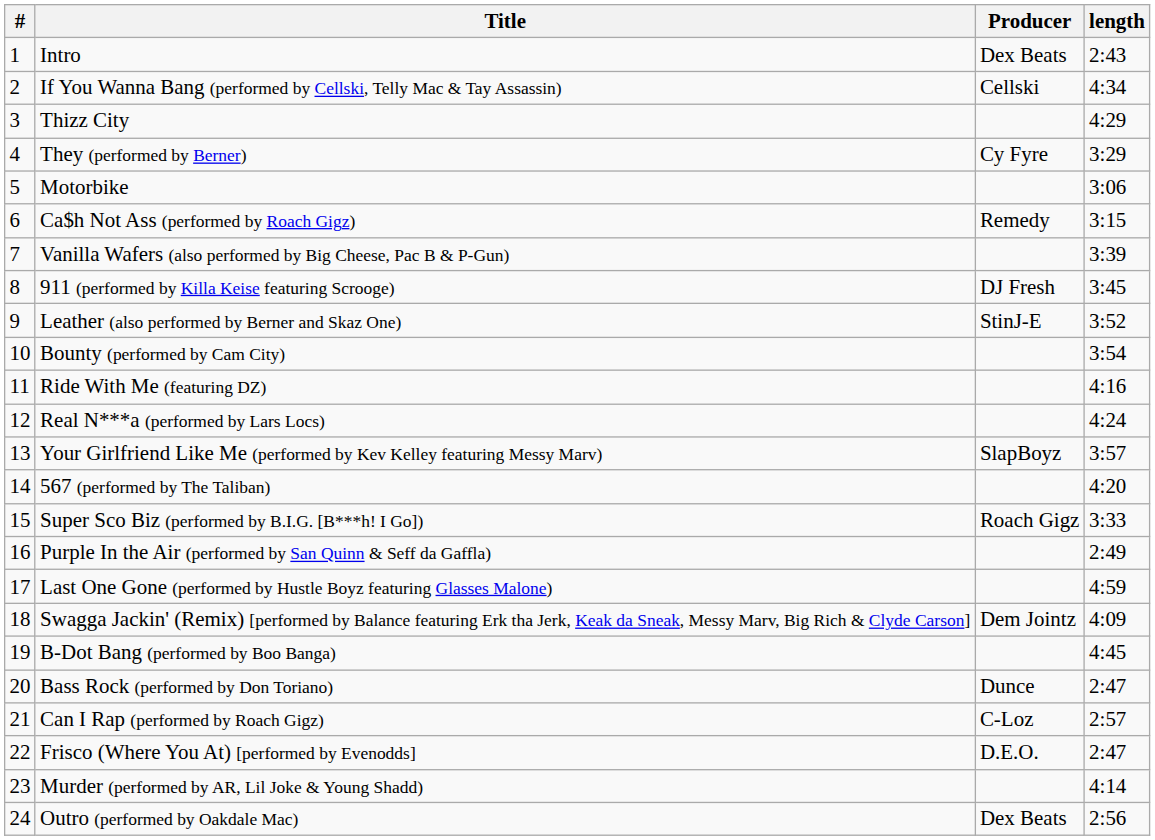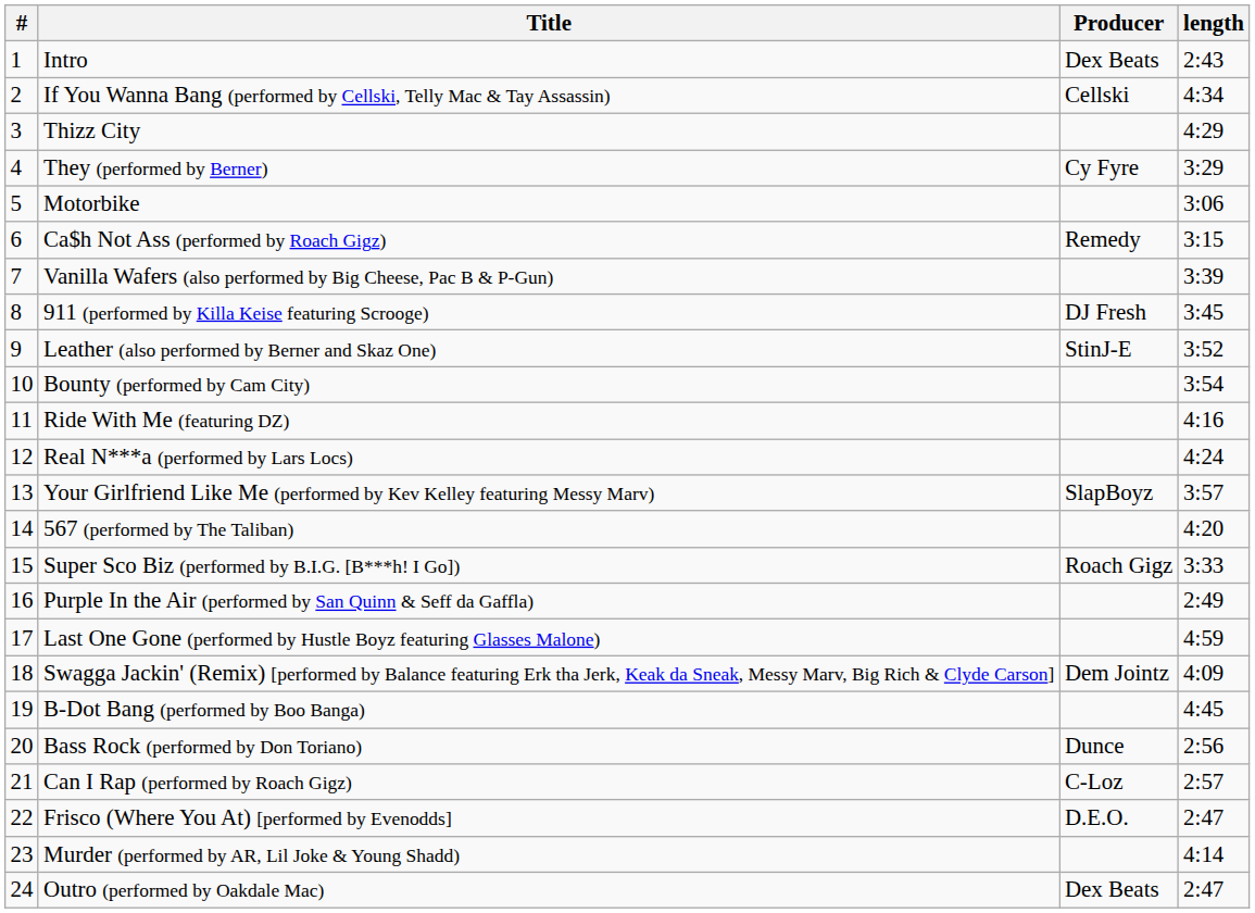 <table class="wikitable">
 <tr>
 <th>#</th>
 <th>Title</th>
 <th>Producer</th>
 <th>length</th>
 </tr>
 <tr>
 <td>1</td>
 <td>Intro</td>
 <td>Dex Beats</td>
 <td>2:43</td>
 </tr>
 <tr>
 <td>2</td>
 <td>If You Wanna Bang <small>(performed by <a href='#'>Cellski</a>, Telly Mac & Tay Assassin)</small></td>
 <td>Cellski</td>
 <td>4:34</td>
 </tr>
 <tr>
 <td>3</td>
 <td>Thizz City</td>
 <td></td>
 <td>4:29</td>
 </tr>
 <tr>
 <td>4</td>
 <td>They <small>(performed by <a href='#'>Berner</a>)</small></td>
 <td>Cy Fyre</td>
 <td>3:29</td>
 </tr>
 <tr>
 <td>5</td>
 <td>Motorbike</td>
 <td></td>
 <td>3:06</td>
 </tr>
 <tr>
 <td>6</td>
 <td>Ca$h Not Ass <small>(performed by <a href='#'>Roach Gigz</a>)</small></td>
 <td>Remedy</td>
 <td>3:15</td>
 </tr>
 <tr>
 <td>7</td>
 <td>Vanilla Wafers <small>(also performed by Big Cheese, Pac B & P-Gun)</small></td>
 <td></td>
 <td>3:39</td>
 </tr>
 <tr>
 <td>8</td>
 <td>911 <small>(performed by <a href='#'>Killa Keise</a> featuring Scrooge)</small></td>
 <td>DJ Fresh</td>
 <td>3:45</td>
 </tr>
 <tr>
 <td>9</td>
 <td>Leather <small>(also performed by Berner and Skaz One)</small></td>
 <td>StinJ-E</td>
 <td>3:52</td>
 </tr>
 <tr>
 <td>10</td>
 <td>Bounty <small>(performed by Cam City)</small></td>
 <td></td>
 <td>3:54</td>
 </tr>
 <tr>
 <td>11</td>
 <td>Ride With Me <small>(featuring DZ)</small></td>
 <td></td>
 <td>4:16</td>
 </tr>
 <tr>
 <td>12</td>
 <td>Real N***a <small>(performed by Lars Locs)</small></td>
 <td></td>
 <td>4:24</td>
 </tr>
 <tr>
 <td>13</td>
 <td>Your Girlfriend Like Me <small>(performed by Kev Kelley featuring Messy Marv)</small></td>
 <td>SlapBoyz</td>
 <td>3:57</td>
 </tr>
 <tr>
 <td>14</td>
 <td>567 <small>(performed by The Taliban)</small></td>
 <td></td>
 <td>4:20</td>
 </tr>
 <tr>
 <td>15</td>
 <td>Super Sco Biz <small>(performed by B.I.G. [B***h! I Go])</small></td>
 <td>Roach Gigz</td>
 <td>3:33</td>
 </tr>
 <tr>
 <td>16</td>
 <td>Purple In the Air <small>(performed by <a href='#'>San Quinn</a> & Seff da Gaffla)</small></td>
 <td></td>
 <td>2:49</td>
 </tr>
 <tr>
 <td>17</td>
 <td>Last One Gone <small>(performed by Hustle Boyz featuring <a href='#'>Glasses Malone</a>)</small></td>
 <td></td>
 <td>4:59</td>
 </tr>
 <tr>
 <td>18</td>
 <td>Swagga Jackin' (Remix) <small>[performed by Balance featuring Erk tha Jerk, <a href='#'>Keak da Sneak</a>, Messy Marv, Big Rich & <a href='#'>Clyde Carson</a>]</small></td>
 <td>Dem Jointz</td>
 <td>4:09</td>
 </tr>
 <tr>
 <td>19</td>
 <td>B-Dot Bang <small>(performed by Boo Banga)</small></td>
 <td></td>
 <td>4:45</td>
 </tr>
 <tr>
 <td>20</td>
 <td>Bass Rock <small>(performed by Don Toriano)</small></td>
 <td>Dunce</td>
-<td>2:47</td>
+<td>2:56</td>
 </tr>
 <tr>
 <td>21</td>
 <td>Can I Rap <small>(performed by Roach Gigz)</small></td>
 <td>C-Loz</td>
 <td>2:57</td>
 </tr>
 <tr>
 <td>22</td>
 <td>Frisco (Where You At) <small>[performed by Evenodds]</small></td>
 <td>D.E.O.</td>
 <td>2:47</td>
 </tr>
 <tr>
 <td>23</td>
 <td>Murder <small>(performed by AR, Lil Joke & Young Shadd)</small></td>
 <td></td>
 <td>4:14</td>
 </tr>
 <tr>
 <td>24</td>
 <td>Outro <small>(performed by Oakdale Mac)</small></td>
 <td>Dex Beats</td>
-<td>2:56</td>
+<td>2:47</td>
 </tr>
 </table>
